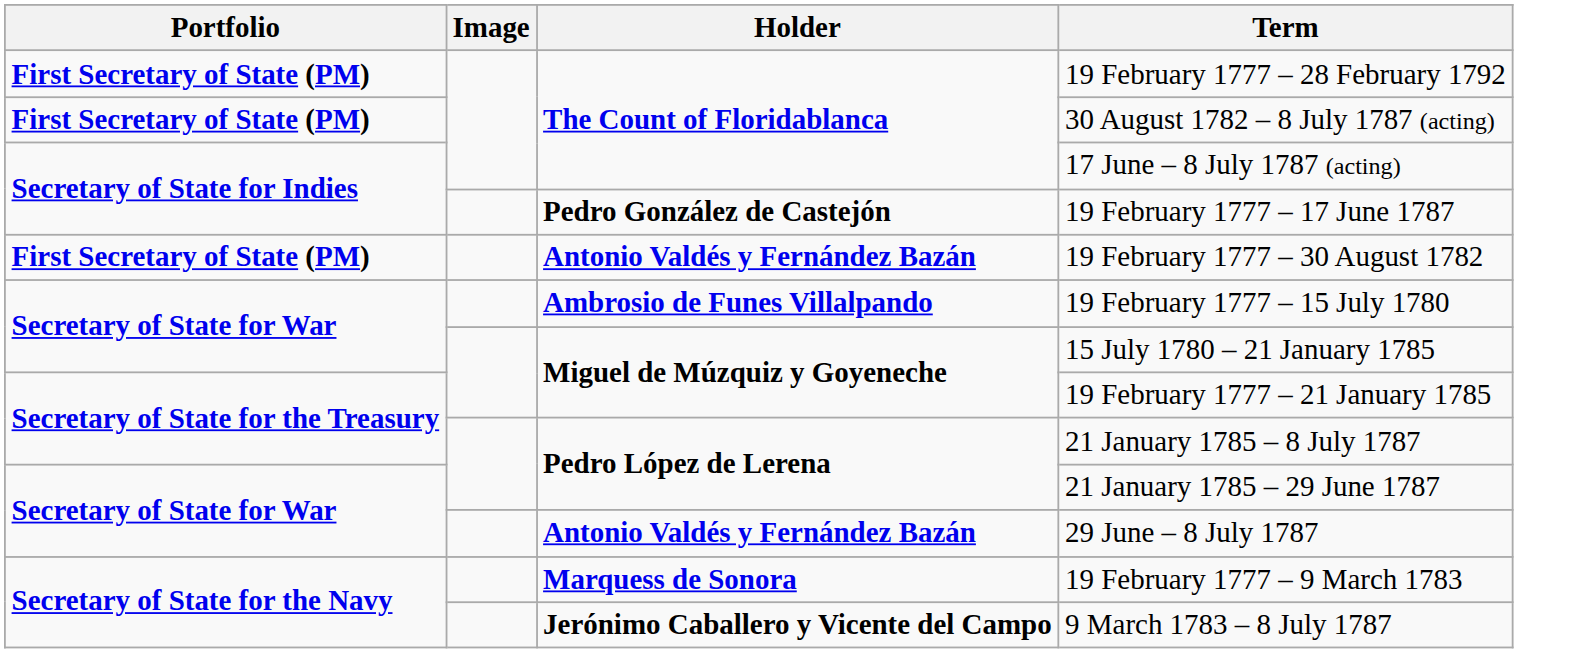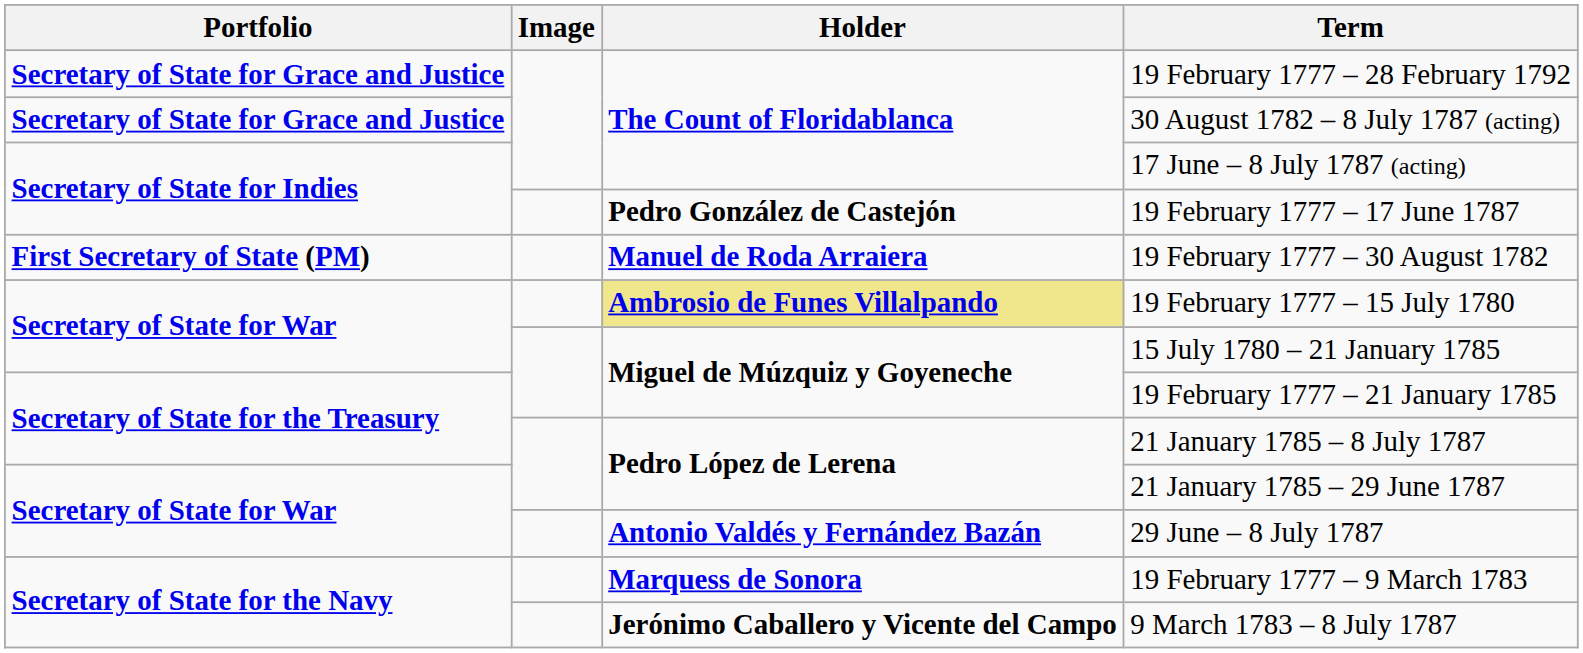 <table class="wikitable">
 <tr>
 <th>Portfolio</th>
 <th>Image</th>
 <th>Holder</th>
 <th>Term</th>
 </tr>
 <tr>
-<td><strong><a href='#'>First Secretary of State</a> (<a href='#'>PM</a>)</strong></td>
+<td><strong><a href='#'>Secretary of State for Grace and Justice</a></strong></td>
 <td rowspan="3"></td>
 <td rowspan="3"><strong><a href='#'>The Count of Floridablanca</a></strong></td>
 <td>19 February 1777 – 28 February 1792</td>
 </tr>
 <tr>
-<td><strong><a href='#'>First Secretary of State</a> (<a href='#'>PM</a>)</strong></td>
+<td><strong><a href='#'>Secretary of State for Grace and Justice</a></strong></td>
 <td>30 August 1782 – 8 July 1787 <small>(acting)</small></td>
 </tr>
 <tr>
 <td rowspan="2"><strong><a href='#'>Secretary of State for Indies</a></strong></td>
 <td>17 June – 8 July 1787 <small>(acting)</small></td>
 </tr>
 <tr>
 <td></td>
 <td><strong>Pedro González de Castejón</strong></td>
 <td>19 February 1777 – 17 June 1787</td>
 </tr>
 <tr>
 <td><strong><a href='#'>First Secretary of State</a> (<a href='#'>PM</a>)</strong></td>
 <td></td>
-<td><strong><a href='#'>Antonio Valdés y Fernández Bazán</a></strong></td>
+<td><strong><a href='#'>Manuel de Roda Arraiera</a></strong></td>
 <td>19 February 1777 – 30 August 1782</td>
 </tr>
 <tr>
 <td rowspan="2"><strong><a href='#'>Secretary of State for War</a></strong></td>
 <td></td>
-<td><strong><a href='#'>Ambrosio de Funes Villalpando</a></strong></td>
+<td style="background: khaki;"><strong><a href='#'>Ambrosio de Funes Villalpando</a></strong></td>
 <td>19 February 1777 – 15 July 1780</td>
 </tr>
 <tr>
 <td rowspan="2"></td>
 <td rowspan="2"><strong>Miguel de Múzquiz y Goyeneche</strong></td>
 <td>15 July 1780 – 21 January 1785</td>
 </tr>
 <tr>
 <td rowspan="2"><strong><a href='#'>Secretary of State for the Treasury</a></strong></td>
 <td>19 February 1777 – 21 January 1785</td>
 </tr>
 <tr>
 <td rowspan="2"></td>
 <td rowspan="2"><strong>Pedro López de Lerena</strong></td>
 <td>21 January 1785 – 8 July 1787</td>
 </tr>
 <tr>
 <td rowspan="2"><strong><a href='#'>Secretary of State for War</a></strong></td>
 <td>21 January 1785 – 29 June 1787</td>
 </tr>
 <tr>
 <td></td>
 <td><strong><a href='#'>Antonio Valdés y Fernández Bazán</a></strong></td>
 <td>29 June – 8 July 1787</td>
 </tr>
 <tr>
 <td rowspan="2"><strong><a href='#'>Secretary of State for the Navy</a></strong></td>
 <td></td>
 <td><a href='#'><strong>Marquess de Sonora</strong></a></td>
 <td>19 February 1777 – 9 March 1783</td>
 </tr>
 <tr>
 <td></td>
 <td><strong>Jerónimo Caballero y Vicente del Campo</strong></td>
 <td>9 March 1783 – 8 July 1787</td>
 </tr>
 </table>
